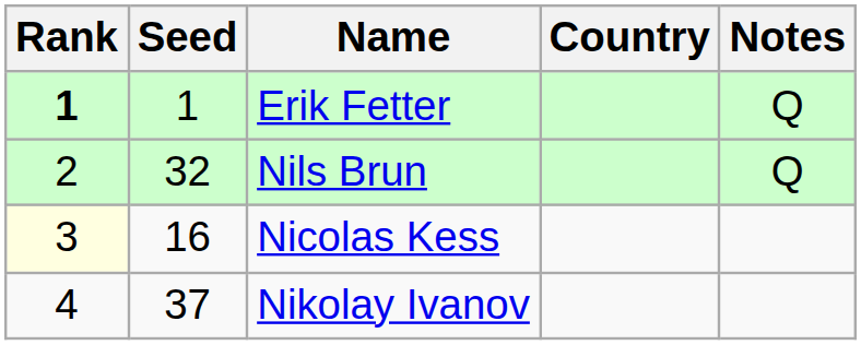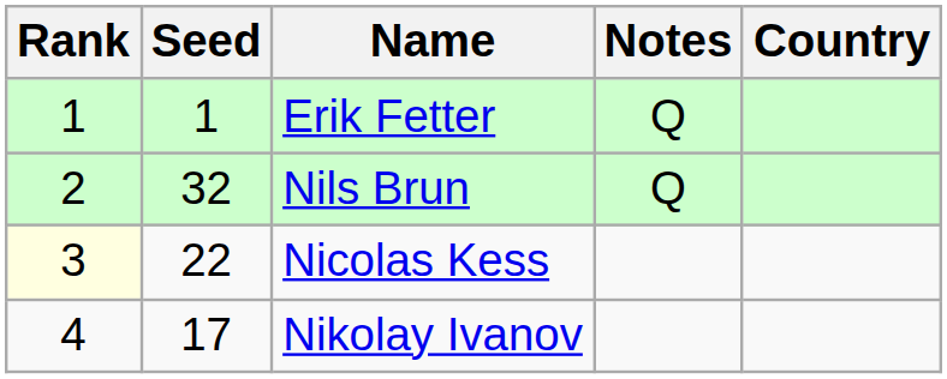 <table class="wikitable" style="text-align:center;">
 <tr>
 <th>Rank</th>
 <th>Seed</th>
 <th>Name</th>
+<th>Notes</th>
 <th>Country</th>
-<th>Notes</th>
 </tr>
 <tr bgcolor=ccffcc>
-<td><strong>1</strong></td>
+<td>1</td>
 <td>1</td>
 <td align=left><a href='#'>Erik Fetter</a></td>
+<td>Q</td>
 <td align=left></td>
-<td>Q</td>
 </tr>
 <tr bgcolor=ccffcc>
 <td>2</td>
 <td>32</td>
 <td align=left><a href='#'>Nils Brun</a></td>
+<td>Q</td>
 <td align=left></td>
-<td>Q</td>
 </tr>
 <tr>
 <td style="background: lightyellow;">3</td>
-<td>16</td>
+<td>22</td>
 <td align=left><a href='#'>Nicolas Kess</a></td>
+<td></td>
 <td align=left></td>
-<td></td>
 </tr>
 <tr>
 <td>4</td>
-<td>37</td>
+<td>17</td>
 <td align=left><a href='#'>Nikolay Ivanov</a></td>
+<td></td>
 <td align=left></td>
-<td></td>
 </tr>
 </table>
